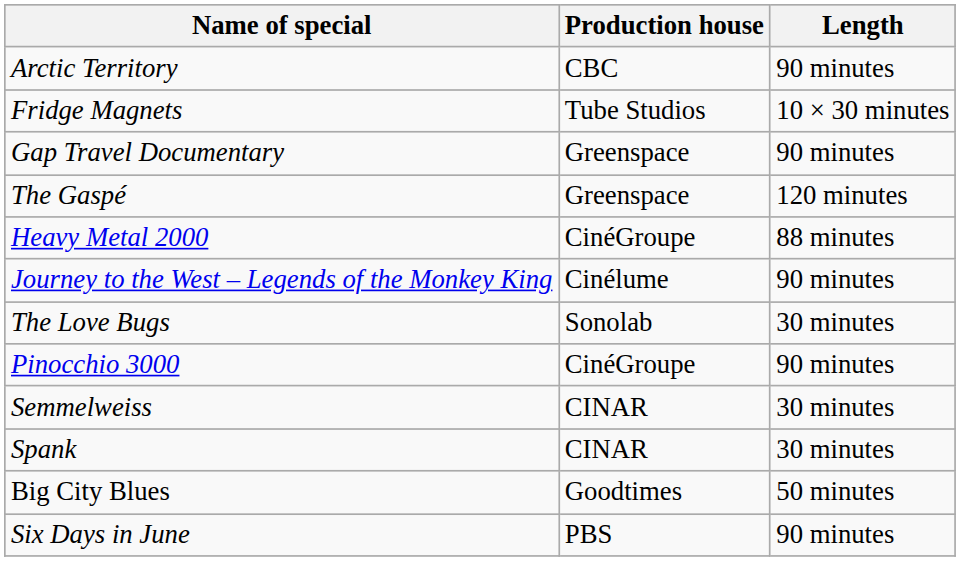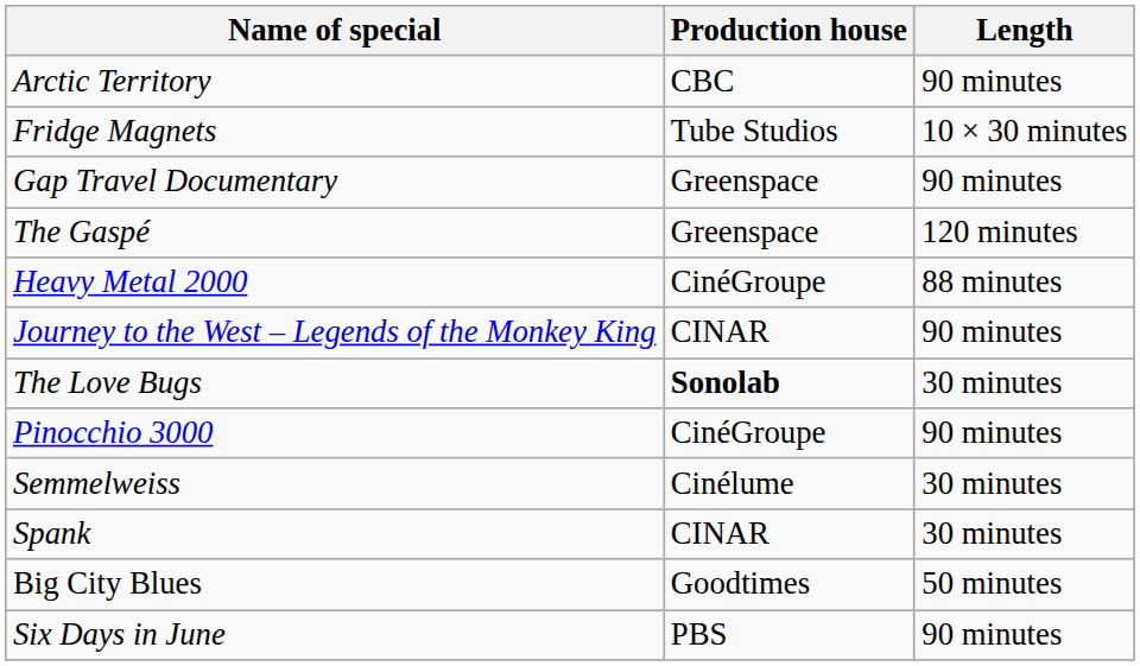 <table class="wikitable">
 <tr>
 <th>Name of special</th>
 <th>Production house</th>
 <th>Length</th>
 </tr>
 <tr>
 <td><em>Arctic Territory</em></td>
 <td>CBC</td>
 <td>90 minutes</td>
 </tr>
 <tr>
 <td><em>Fridge Magnets</em></td>
 <td>Tube Studios</td>
 <td>10 × 30 minutes</td>
 </tr>
 <tr>
 <td><em>Gap Travel Documentary</em></td>
 <td>Greenspace</td>
 <td>90 minutes</td>
 </tr>
 <tr>
 <td><em>The Gaspé</em></td>
 <td>Greenspace</td>
 <td>120 minutes</td>
 </tr>
 <tr>
 <td><em><a href='#'>Heavy Metal 2000</a></em></td>
 <td>CinéGroupe</td>
 <td>88 minutes</td>
 </tr>
 <tr>
 <td><em><a href='#'>Journey to the West – Legends of the Monkey King</a></em></td>
-<td>Cinélume</td>
+<td>CINAR</td>
 <td>90 minutes</td>
 </tr>
 <tr>
 <td><em>The Love Bugs</em></td>
-<td>Sonolab</td>
+<td><strong>Sonolab</strong></td>
 <td>30 minutes</td>
 </tr>
 <tr>
 <td><em><a href='#'>Pinocchio 3000</a></em></td>
 <td>CinéGroupe</td>
 <td>90 minutes</td>
 </tr>
 <tr>
 <td><em>Semmelweiss</em></td>
-<td>CINAR</td>
+<td>Cinélume</td>
 <td>30 minutes</td>
 </tr>
 <tr>
 <td><em>Spank</em></td>
 <td>CINAR</td>
 <td>30 minutes</td>
 </tr>
 <tr>
 <td>Big City Blues</td>
 <td>Goodtimes</td>
 <td>50 minutes</td>
 </tr>
 <tr>
 <td><em>Six Days in June</em></td>
 <td>PBS</td>
 <td>90 minutes</td>
 </tr>
 </table>
